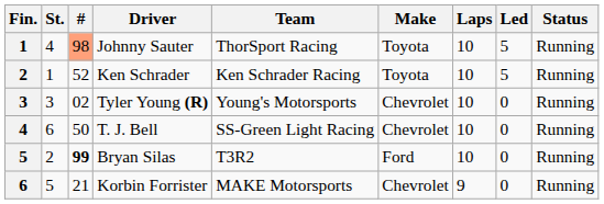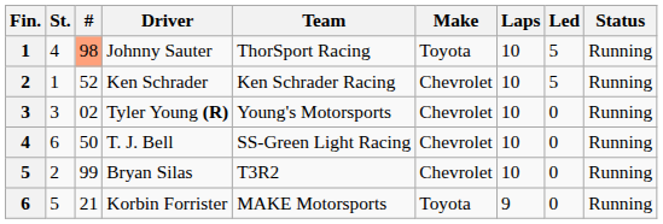 <table class="wikitable" style="font-size:95%">
 <tr>
 <th>Fin.</th>
 <th>St.</th>
 <th>#</th>
 <th>Driver</th>
 <th>Team</th>
 <th>Make</th>
 <th>Laps</th>
 <th>Led</th>
 <th>Status</th>
 </tr>
 <tr>
 <th>1</th>
 <td>4</td>
 <td style="background: lightsalmon;">98</td>
 <td>Johnny Sauter</td>
 <td>ThorSport Racing</td>
 <td>Toyota</td>
 <td>10</td>
 <td>5</td>
 <td>Running</td>
 </tr>
 <tr>
 <th>2</th>
 <td>1</td>
 <td>52</td>
 <td>Ken Schrader</td>
 <td>Ken Schrader Racing</td>
-<td>Toyota</td>
+<td>Chevrolet</td>
 <td>10</td>
 <td>5</td>
 <td>Running</td>
 </tr>
 <tr>
 <th>3</th>
 <td>3</td>
 <td>02</td>
 <td>Tyler Young <strong>(R)</strong></td>
 <td>Young's Motorsports</td>
 <td>Chevrolet</td>
 <td>10</td>
 <td>0</td>
 <td>Running</td>
 </tr>
 <tr>
 <th>4</th>
 <td>6</td>
 <td>50</td>
 <td>T. J. Bell</td>
 <td>SS-Green Light Racing</td>
 <td>Chevrolet</td>
 <td>10</td>
 <td>0</td>
 <td>Running</td>
 </tr>
 <tr>
 <th>5</th>
 <td>2</td>
-<td><strong>99</strong></td>
+<td>99</td>
 <td>Bryan Silas</td>
 <td>T3R2</td>
-<td>Ford</td>
+<td>Chevrolet</td>
 <td>10</td>
 <td>0</td>
 <td>Running</td>
 </tr>
 <tr>
 <th>6</th>
 <td>5</td>
 <td>21</td>
 <td>Korbin Forrister</td>
 <td>MAKE Motorsports</td>
-<td>Chevrolet</td>
+<td>Toyota</td>
 <td>9</td>
 <td>0</td>
 <td>Running</td>
 </tr>
 </table>
